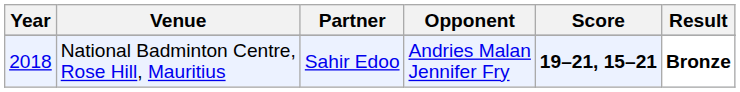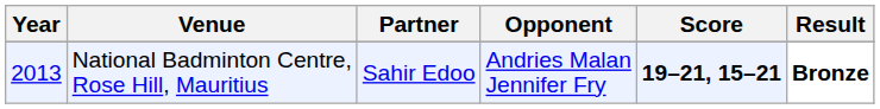 <table class="sortable wikitable" style="font-size: 90%;">
 <tr>
 <th>Year</th>
 <th>Venue</th>
 <th>Partner</th>
 <th>Opponent</th>
 <th>Score</th>
 <th>Result</th>
 </tr>
 <tr>
 </tr>
 <tr style="background:#ECF2FF">
-<td align="center"><a href='#'>2018</a></td>
+<td align="center"><a href='#'>2013</a></td>
 <td align="left">National Badminton Centre,<br><a href='#'>Rose Hill</a>, <a href='#'>Mauritius</a></td>
 <td align="left"> <a href='#'>Sahir Edoo</a></td>
 <td align="left"> <a href='#'>Andries Malan</a><br> <a href='#'>Jennifer Fry</a></td>
 <td align="left"><strong>19–21, 15–21</strong></td>
 <td style="text-align:left; background:white"> <strong>Bronze</strong></td>
 </tr>
 </table>
